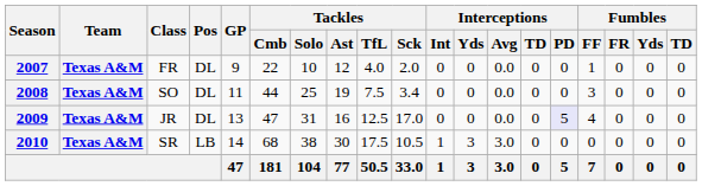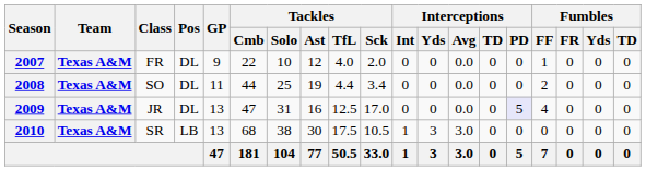 <table class="wikitable" style="text-align: center;">
 <tr>
 <th rowspan="2">Season</th>
 <th rowspan="2">Team</th>
 <th rowspan="2">Class</th>
 <th rowspan="2">Pos</th>
 <th rowspan="2">GP</th>
 <th colspan="5">Tackles</th>
 <th colspan="5">Interceptions</th>
 <th colspan="4">Fumbles</th>
 </tr>
 <tr>
 <th>Cmb</th>
 <th>Solo</th>
 <th>Ast</th>
 <th>TfL</th>
 <th>Sck</th>
 <th>Int</th>
 <th>Yds</th>
 <th>Avg</th>
 <th>TD</th>
 <th>PD</th>
 <th>FF</th>
 <th>FR</th>
 <th>Yds</th>
 <th>TD</th>
 </tr>
 <tr>
 <th><a href='#'>2007</a></th>
 <th><a href='#'>Texas A&M</a></th>
 <td>FR</td>
 <td>DL</td>
 <td>9</td>
 <td>22</td>
 <td>10</td>
 <td>12</td>
 <td>4.0</td>
 <td>2.0</td>
 <td>0</td>
 <td>0</td>
 <td>0.0</td>
 <td>0</td>
 <td>0</td>
 <td>1</td>
 <td>0</td>
 <td>0</td>
 <td>0</td>
 </tr>
 <tr>
 <th><a href='#'>2008</a></th>
 <th><a href='#'>Texas A&M</a></th>
 <td>SO</td>
 <td>DL</td>
 <td>11</td>
 <td>44</td>
 <td>25</td>
 <td>19</td>
-<td>7.5</td>
+<td>4.4</td>
 <td>3.4</td>
 <td>0</td>
 <td>0</td>
 <td>0.0</td>
 <td>0</td>
 <td>0</td>
-<td>3</td>
+<td>2</td>
 <td>0</td>
 <td>0</td>
 <td>0</td>
 </tr>
 <tr>
 <th><a href='#'>2009</a></th>
 <th><a href='#'>Texas A&M</a></th>
 <td>JR</td>
 <td>DL</td>
 <td>13</td>
 <td>47</td>
 <td>31</td>
 <td>16</td>
 <td>12.5</td>
 <td>17.0</td>
 <td>0</td>
 <td>0</td>
 <td>0.0</td>
 <td>0</td>
 <td style="background: lavender;">5</td>
 <td>4</td>
 <td>0</td>
 <td>0</td>
 <td>0</td>
 </tr>
 <tr>
 <th><a href='#'>2010</a></th>
 <th><a href='#'>Texas A&M</a></th>
 <td>SR</td>
 <td>LB</td>
-<td>14</td>
+<td>13</td>
 <td>68</td>
 <td>38</td>
 <td>30</td>
 <td>17.5</td>
 <td>10.5</td>
 <td>1</td>
 <td>3</td>
 <td>3.0</td>
 <td>0</td>
 <td>0</td>
 <td>0</td>
 <td>0</td>
 <td>0</td>
 <td>0</td>
 </tr>
 <tr>
 <th colspan="4"></th>
 <th>47</th>
 <th>181</th>
 <th>104</th>
 <th>77</th>
 <th>50.5</th>
 <th>33.0</th>
 <th>1</th>
 <th>3</th>
 <th>3.0</th>
 <th>0</th>
 <th>5</th>
 <th>7</th>
 <th>0</th>
 <th>0</th>
 <th>0</th>
 </tr>
 </table>
